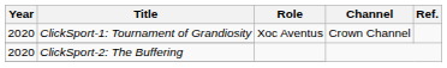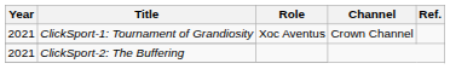 <table class="wikitable sortable">
 <tr>
 <th>Year</th>
 <th>Title</th>
 <th>Role</th>
 <th>Channel</th>
 <th>Ref.</th>
 </tr>
 <tr>
-<td>2020</td>
+<td>2021</td>
 <td><em>ClickSport-1: Tournament of Grandiosity</em></td>
 <td rowspan=2>Xoc Aventus</td>
 <td rowspan=2>Crown Channel</td>
 <td></td>
 </tr>
 <tr>
 </tr>
 <tr>
-<td>2020</td>
+<td>2021</td>
 <td><em>ClickSport-2: The Buffering</em></td>
 <td></td>
 </tr>
 <tr>
 </tr>
 </table>
